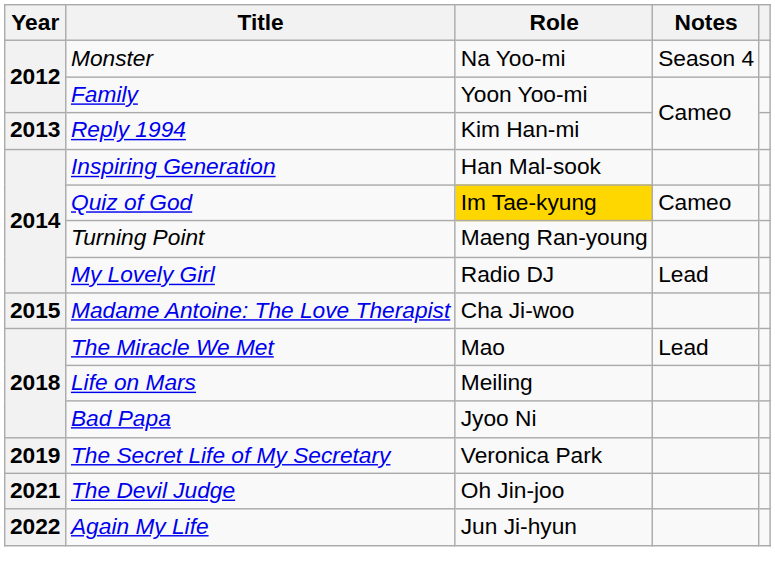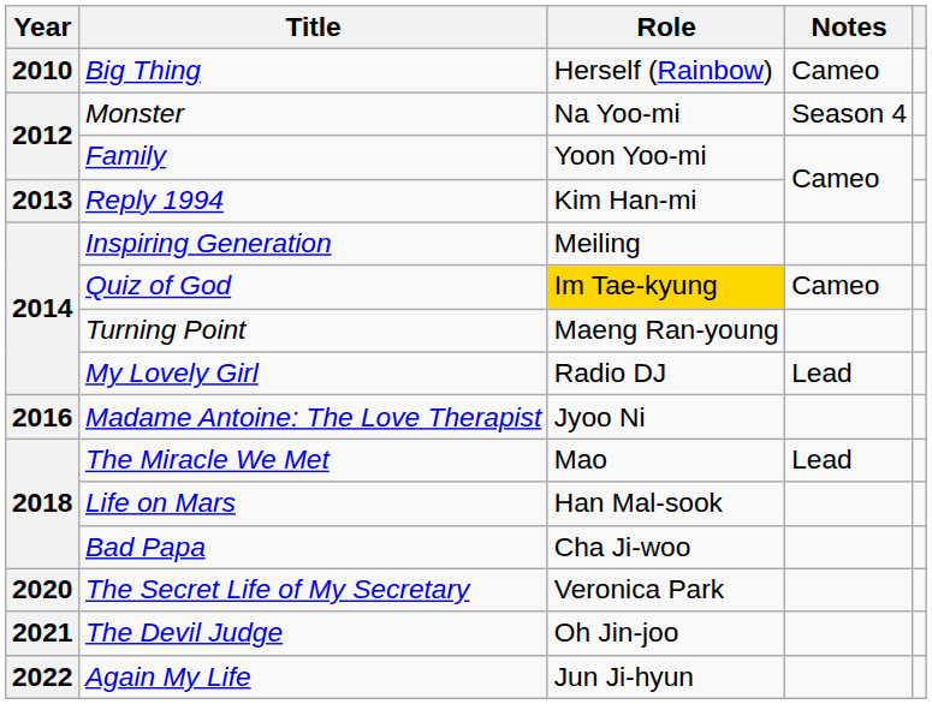 <table class="wikitable plainrowheaders sortable">
 <tr>
 <th scope="col">Year</th>
 <th scope="col">Title</th>
 <th scope="col">Role</th>
 <th scope="col">Notes</th>
 <th scope="col" class="unsortable"></th>
+</tr>
+<tr>
+<th scope="row">2010</th>
+<td><em><a href='#'>Big Thing</a></em></td>
+<td>Herself (<a href='#'>Rainbow</a>)</td>
+<td>Cameo</td>
+<td style="text-align:center"></td>
 </tr>
 <tr>
 <th scope="row" rowspan="2">2012</th>
 <td><em>Monster</em></td>
 <td>Na Yoo-mi</td>
 <td>Season 4</td>
 <td style="text-align:center"></td>
 </tr>
 <tr>
 <td><em><a href='#'>Family</a></em></td>
 <td>Yoon Yoo-mi</td>
 <td rowspan="2">Cameo</td>
 <td style="text-align:center"></td>
 </tr>
 <tr>
 <th scope="row">2013</th>
 <td><em><a href='#'>Reply 1994</a></em></td>
 <td>Kim Han-mi</td>
 <td style="text-align:center"></td>
 </tr>
 <tr>
 <th scope="row" rowspan="4">2014</th>
 <td><em><a href='#'>Inspiring Generation</a></em></td>
-<td>Han Mal-sook</td>
+<td>Meiling</td>
 <td></td>
 <td style="text-align:center"></td>
 </tr>
 <tr>
 <td><em><a href='#'>Quiz of God</a></em></td>
 <td style="background: gold;">Im Tae-kyung</td>
 <td>Cameo</td>
 <td style="text-align:center"></td>
 </tr>
 <tr>
 <td><em>Turning Point</em></td>
 <td>Maeng Ran-young</td>
 <td></td>
 <td style="text-align:center"></td>
 </tr>
 <tr>
 <td><em><a href='#'>My Lovely Girl</a></em></td>
 <td>Radio DJ</td>
 <td>Lead</td>
 <td style="text-align:center"></td>
 </tr>
 <tr>
-<th scope="row">2015</th>
+<th scope="row">2016</th>
 <td><em><a href='#'>Madame Antoine: The Love Therapist</a></em></td>
-<td>Cha Ji-woo</td>
+<td>Jyoo Ni</td>
 <td></td>
 <td style="text-align:center"></td>
 </tr>
 <tr>
 <th scope="row" rowspan="3">2018</th>
 <td><em><a href='#'>The Miracle We Met</a></em></td>
 <td>Mao</td>
 <td>Lead</td>
 <td style="text-align:center"></td>
 </tr>
 <tr>
 <td><a href='#'><em>Life on Mars</em></a></td>
-<td>Meiling</td>
+<td>Han Mal-sook</td>
 <td></td>
 <td style="text-align:center"></td>
 </tr>
 <tr>
 <td><em><a href='#'>Bad Papa</a></em></td>
-<td>Jyoo Ni</td>
+<td>Cha Ji-woo</td>
 <td></td>
 <td style="text-align:center"></td>
 </tr>
 <tr>
-<th scope="row">2019</th>
+<th scope="row">2020</th>
 <td><em><a href='#'>The Secret Life of My Secretary</a></em></td>
 <td>Veronica Park</td>
 <td></td>
 <td style="text-align:center"></td>
 </tr>
 <tr>
 <th scope="row">2021</th>
 <td><em><a href='#'>The Devil Judge</a></em></td>
 <td>Oh Jin-joo</td>
 <td></td>
 <td style="text-align:center"></td>
 </tr>
 <tr>
 <th scope="row">2022</th>
 <td><em><a href='#'>Again My Life</a></em></td>
 <td>Jun Ji-hyun</td>
 <td></td>
 <td style="text-align:center"></td>
 </tr>
 </table>
